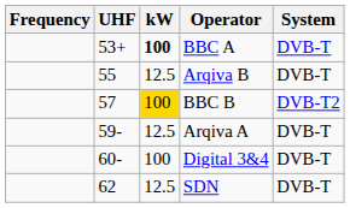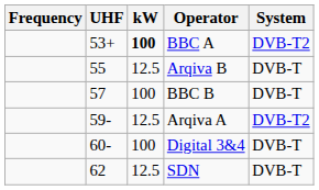 <table class="wikitable sortable">
 <tr>
 <th>Frequency</th>
 <th>UHF</th>
 <th>kW</th>
 <th>Operator</th>
 <th>System</th>
 </tr>
 <tr>
 <td></td>
 <td>53+</td>
 <td><strong>100</strong></td>
 <td><a href='#'>BBC</a> A</td>
-<td><a href='#'>DVB-T</a></td>
+<td><a href='#'>DVB-T2</a></td>
 </tr>
 <tr>
 <td></td>
 <td>55</td>
 <td>12.5</td>
 <td><a href='#'>Arqiva</a> B</td>
 <td>DVB-T</td>
 </tr>
 <tr>
 <td></td>
 <td>57</td>
-<td style="background: gold;">100</td>
+<td>100</td>
 <td>BBC B</td>
-<td><a href='#'>DVB-T2</a></td>
+<td>DVB-T</td>
 </tr>
 <tr>
 <td></td>
 <td>59-</td>
 <td>12.5</td>
 <td>Arqiva A</td>
-<td>DVB-T</td>
+<td><a href='#'>DVB-T2</a></td>
 </tr>
 <tr>
 <td></td>
 <td>60-</td>
 <td>100</td>
 <td><a href='#'>Digital 3&4</a></td>
 <td>DVB-T</td>
 </tr>
 <tr>
 <td></td>
 <td>62</td>
 <td>12.5</td>
 <td><a href='#'>SDN</a></td>
 <td>DVB-T</td>
 </tr>
 </table>
